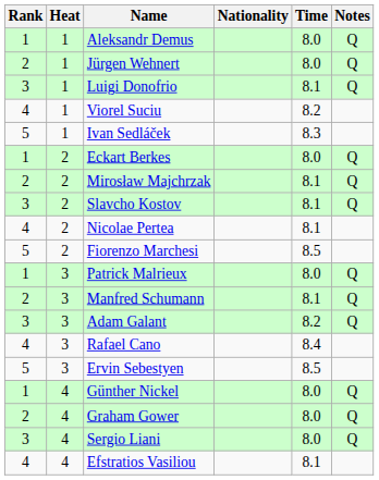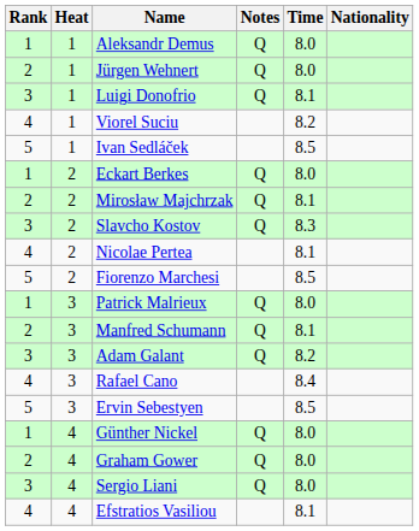 <table class="wikitable sortable" style="text-align:center">
 <tr>
 <th>Rank</th>
 <th>Heat</th>
 <th>Name</th>
+<th>Notes</th>
+<th>Time</th>
 <th>Nationality</th>
-<th>Time</th>
-<th>Notes</th>
 </tr>
 <tr bgcolor=ccffcc>
 <td>1</td>
 <td>1</td>
 <td align="left"><a href='#'>Aleksandr Demus</a></td>
+<td>Q</td>
+<td>8.0</td>
 <td align=left></td>
-<td>8.0</td>
-<td>Q</td>
 </tr>
 <tr bgcolor=ccffcc>
 <td>2</td>
 <td>1</td>
 <td align="left"><a href='#'>Jürgen Wehnert</a></td>
+<td>Q</td>
+<td>8.0</td>
 <td align=left></td>
-<td>8.0</td>
-<td>Q</td>
 </tr>
 <tr bgcolor=ccffcc>
 <td>3</td>
 <td>1</td>
 <td align="left"><a href='#'>Luigi Donofrio</a></td>
+<td>Q</td>
+<td>8.1</td>
 <td align=left></td>
-<td>8.1</td>
-<td>Q</td>
 </tr>
 <tr>
 <td>4</td>
 <td>1</td>
 <td align="left"><a href='#'>Viorel Suciu</a></td>
+<td></td>
+<td>8.2</td>
 <td align=left></td>
-<td>8.2</td>
-<td></td>
 </tr>
 <tr>
 <td>5</td>
 <td>1</td>
 <td align="left"><a href='#'>Ivan Sedláček</a></td>
+<td></td>
+<td>8.5</td>
 <td align=left></td>
-<td>8.3</td>
-<td></td>
 </tr>
 <tr bgcolor=ccffcc>
 <td>1</td>
 <td>2</td>
 <td align="left"><a href='#'>Eckart Berkes</a></td>
+<td>Q</td>
+<td>8.0</td>
 <td align=left></td>
-<td>8.0</td>
-<td>Q</td>
 </tr>
 <tr bgcolor=ccffcc>
 <td>2</td>
 <td>2</td>
 <td align="left"><a href='#'>Mirosław Majchrzak</a></td>
+<td>Q</td>
+<td>8.1</td>
 <td align=left></td>
-<td>8.1</td>
-<td>Q</td>
 </tr>
 <tr bgcolor=ccffcc>
 <td>3</td>
 <td>2</td>
 <td align="left"><a href='#'>Slavcho Kostov</a></td>
+<td>Q</td>
+<td>8.3</td>
 <td align=left></td>
-<td>8.1</td>
-<td>Q</td>
 </tr>
 <tr>
 <td>4</td>
 <td>2</td>
 <td align="left"><a href='#'>Nicolae Pertea</a></td>
+<td></td>
+<td>8.1</td>
 <td align=left></td>
-<td>8.1</td>
-<td></td>
 </tr>
 <tr>
 <td>5</td>
 <td>2</td>
 <td align="left"><a href='#'>Fiorenzo Marchesi</a></td>
+<td></td>
+<td>8.5</td>
 <td align=left></td>
-<td>8.5</td>
-<td></td>
 </tr>
 <tr bgcolor=ccffcc>
 <td>1</td>
 <td>3</td>
 <td align="left"><a href='#'>Patrick Malrieux</a></td>
+<td>Q</td>
+<td>8.0</td>
 <td align=left></td>
-<td>8.0</td>
-<td>Q</td>
 </tr>
 <tr bgcolor=ccffcc>
 <td>2</td>
 <td>3</td>
 <td align="left"><a href='#'>Manfred Schumann</a></td>
+<td>Q</td>
+<td>8.1</td>
 <td align=left></td>
-<td>8.1</td>
-<td>Q</td>
 </tr>
 <tr bgcolor=ccffcc>
 <td>3</td>
 <td>3</td>
 <td align="left"><a href='#'>Adam Galant</a></td>
+<td>Q</td>
+<td>8.2</td>
 <td align=left></td>
-<td>8.2</td>
-<td>Q</td>
 </tr>
 <tr>
 <td>4</td>
 <td>3</td>
 <td align="left"><a href='#'>Rafael Cano</a></td>
+<td></td>
+<td>8.4</td>
 <td align=left></td>
-<td>8.4</td>
-<td></td>
 </tr>
 <tr>
 <td>5</td>
 <td>3</td>
 <td align="left"><a href='#'>Ervin Sebestyen</a></td>
+<td></td>
+<td>8.5</td>
 <td align=left></td>
-<td>8.5</td>
-<td></td>
 </tr>
 <tr bgcolor=ccffcc>
 <td>1</td>
 <td>4</td>
 <td align="left"><a href='#'>Günther Nickel</a></td>
+<td>Q</td>
+<td>8.0</td>
 <td align=left></td>
-<td>8.0</td>
-<td>Q</td>
 </tr>
 <tr bgcolor=ccffcc>
 <td>2</td>
 <td>4</td>
 <td align="left"><a href='#'>Graham Gower</a></td>
+<td>Q</td>
+<td>8.0</td>
 <td align=left></td>
-<td>8.0</td>
-<td>Q</td>
 </tr>
 <tr bgcolor=ccffcc>
 <td>3</td>
 <td>4</td>
 <td align="left"><a href='#'>Sergio Liani</a></td>
+<td>Q</td>
+<td>8.0</td>
 <td align=left></td>
-<td>8.0</td>
-<td>Q</td>
 </tr>
 <tr>
 <td>4</td>
 <td>4</td>
 <td align="left"><a href='#'>Efstratios Vasiliou</a></td>
+<td></td>
+<td>8.1</td>
 <td align=left></td>
-<td>8.1</td>
-<td></td>
 </tr>
 </table>
